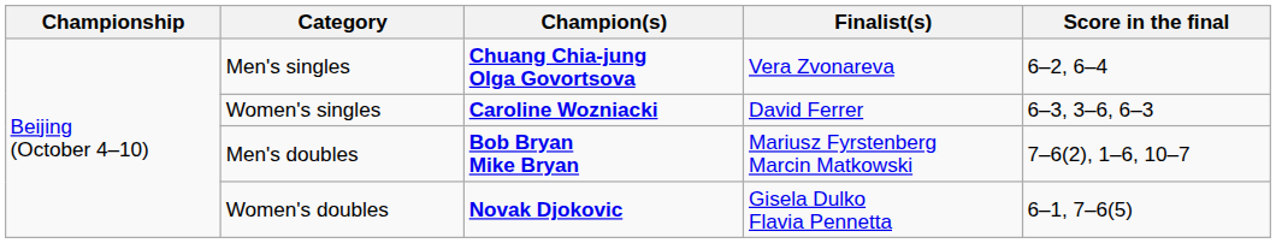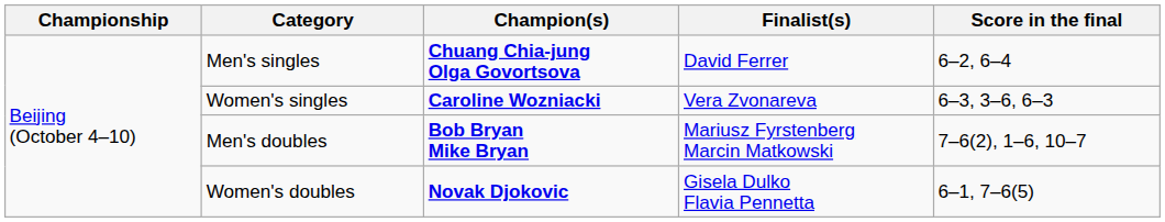 <table class="wikitable" style="font-size:90%;" width=100%>
 <tr>
 <th>Championship</th>
 <th>Category</th>
 <th>Champion(s)</th>
 <th>Finalist(s)</th>
 <th>Score in the final</th>
 </tr>
 <tr>
 <td rowspan="4"><a href='#'>Beijing</a><br>(October 4–10)</td>
 <td>Men's singles</td>
 <td> <strong><a href='#'>Chuang Chia-jung</a></strong> <br> <strong><a href='#'>Olga Govortsova</a></strong></td>
-<td> <a href='#'>Vera Zvonareva</a></td>
+<td> <a href='#'>David Ferrer</a></td>
 <td>6–2, 6–4</td>
 </tr>
 <tr>
 <td>Women's singles</td>
 <td> <strong><a href='#'>Caroline Wozniacki</a></strong></td>
-<td> <a href='#'>David Ferrer</a></td>
+<td> <a href='#'>Vera Zvonareva</a></td>
 <td>6–3, 3–6, 6–3</td>
 </tr>
 <tr>
 <td>Men's doubles</td>
 <td> <strong><a href='#'>Bob Bryan</a></strong> <br> <strong><a href='#'>Mike Bryan</a></strong></td>
 <td> <a href='#'>Mariusz Fyrstenberg</a> <br> <a href='#'>Marcin Matkowski</a></td>
 <td>7–6(2), 1–6, 10–7</td>
 </tr>
 <tr>
 <td>Women's doubles</td>
 <td> <strong><a href='#'>Novak Djokovic</a></strong></td>
 <td> <a href='#'>Gisela Dulko</a> <br> <a href='#'>Flavia Pennetta</a></td>
 <td>6–1, 7–6(5)</td>
 </tr>
 </table>
